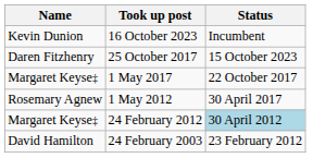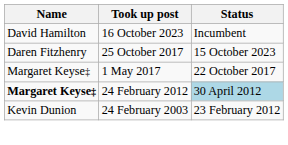 <table class="wikitable">
 <tr>
 <th>Name</th>
 <th>Took up post</th>
 <th>Status</th>
 </tr>
 <tr>
-<td>Kevin Dunion</td>
+<td>David Hamilton</td>
 <td>16 October 2023</td>
 <td>Incumbent</td>
 </tr>
 <tr>
 <td>Daren Fitzhenry</td>
 <td>25 October 2017</td>
 <td>15 October 2023</td>
 </tr>
 <tr>
 <td>Margaret Keyse<small>‡</small></td>
 <td>1 May 2017</td>
 <td>22 October 2017</td>
 </tr>
 <tr>
-<td>Rosemary Agnew</td>
-<td>1 May 2012</td>
-<td>30 April 2017</td>
-</tr>
-<tr>
-<td>Margaret Keyse<small>‡</small></td>
+<td><strong>Margaret Keyse<small>‡</small></strong></td>
 <td>24 February 2012</td>
 <td style="background: lightblue;">30 April 2012</td>
 </tr>
 <tr>
-<td>David Hamilton</td>
+<td>Kevin Dunion</td>
 <td>24 February 2003</td>
 <td>23 February 2012</td>
 </tr>
 </table>
